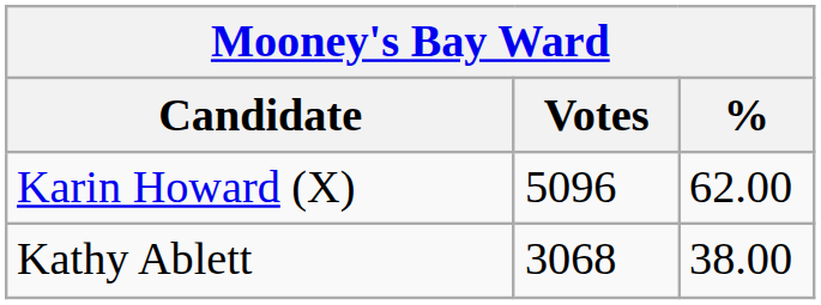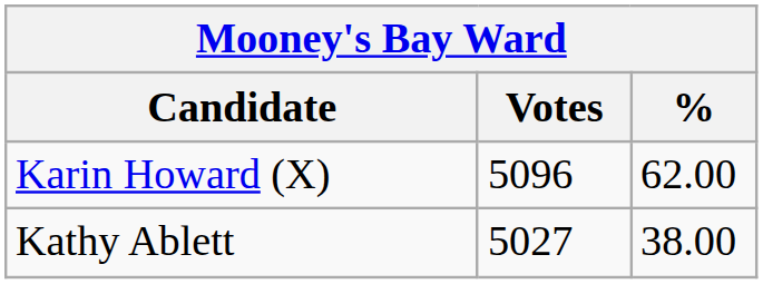 <table class="wikitable">
 <tr>
 <th colspan="3"><a href='#'>Mooney's Bay Ward</a></th>
 </tr>
 <tr>
 <th style="width: 170px">Candidate</th>
 <th style="width: 50px">Votes</th>
 <th style="width: 40px">%</th>
 </tr>
 <tr>
 <td><a href='#'>Karin Howard</a> (X)</td>
 <td>5096</td>
 <td>62.00</td>
 </tr>
 <tr>
 <td>Kathy Ablett</td>
-<td>3068</td>
+<td>5027</td>
 <td>38.00</td>
 </tr>
 </table>
